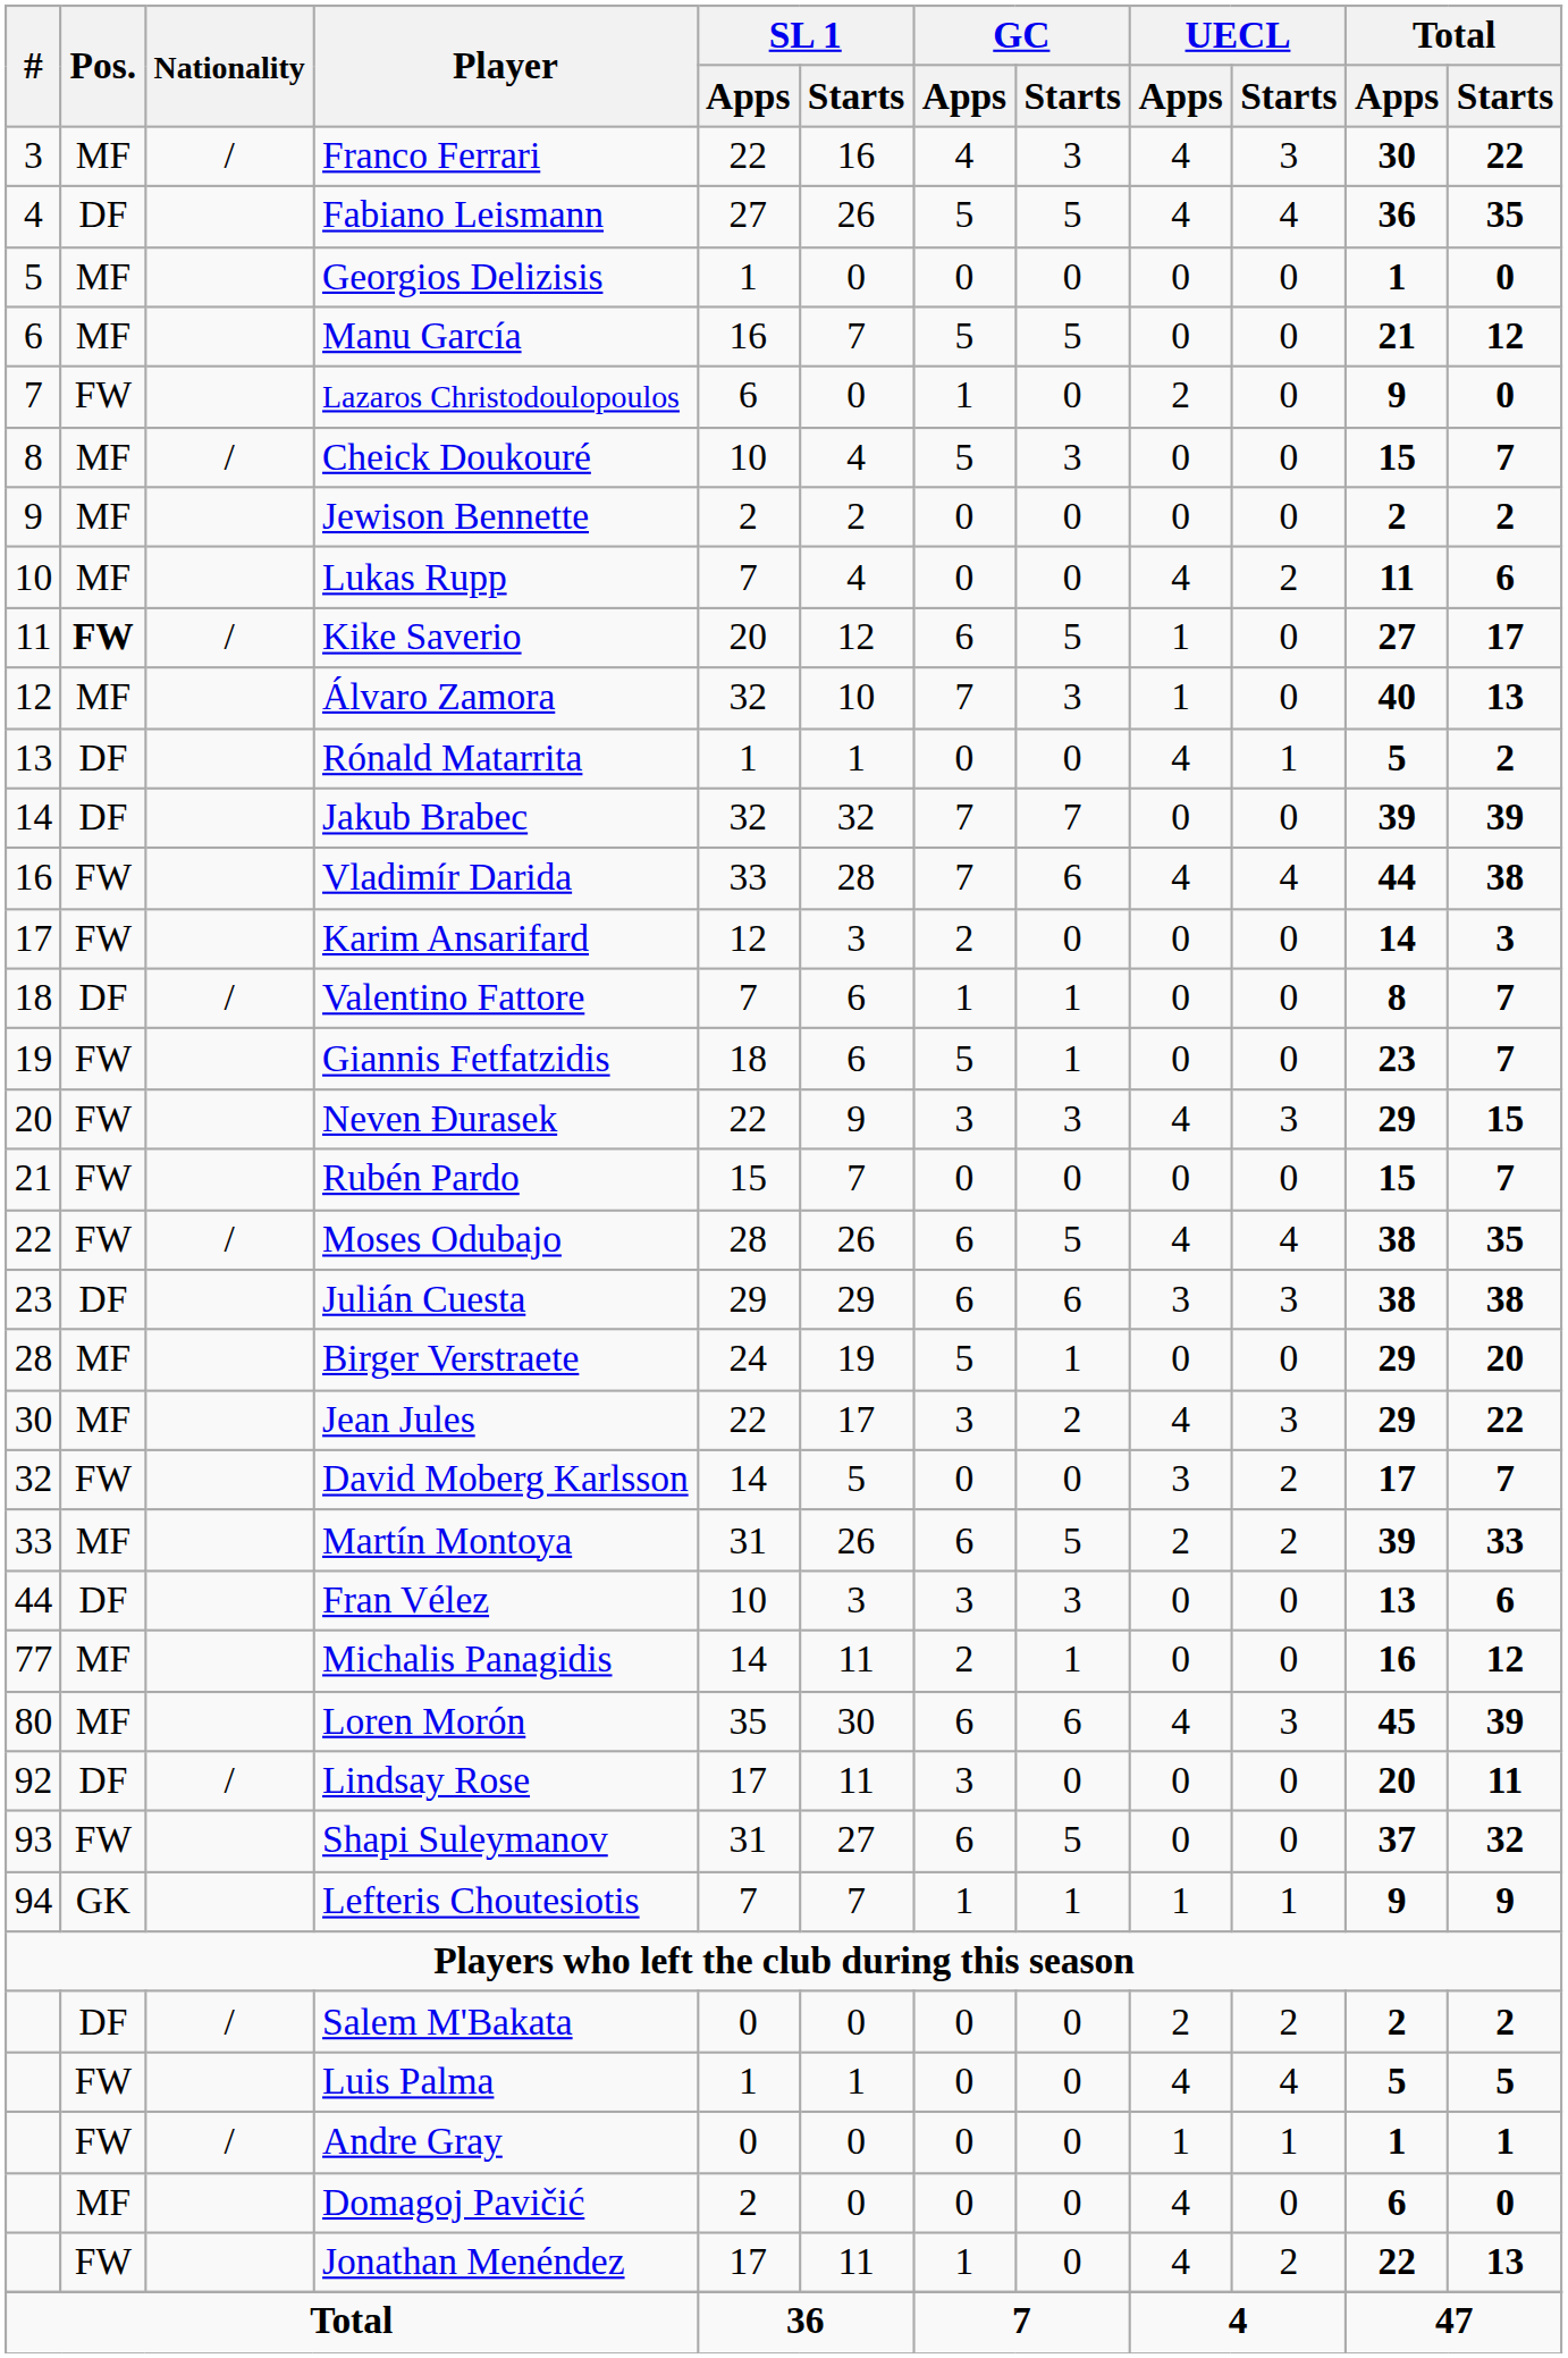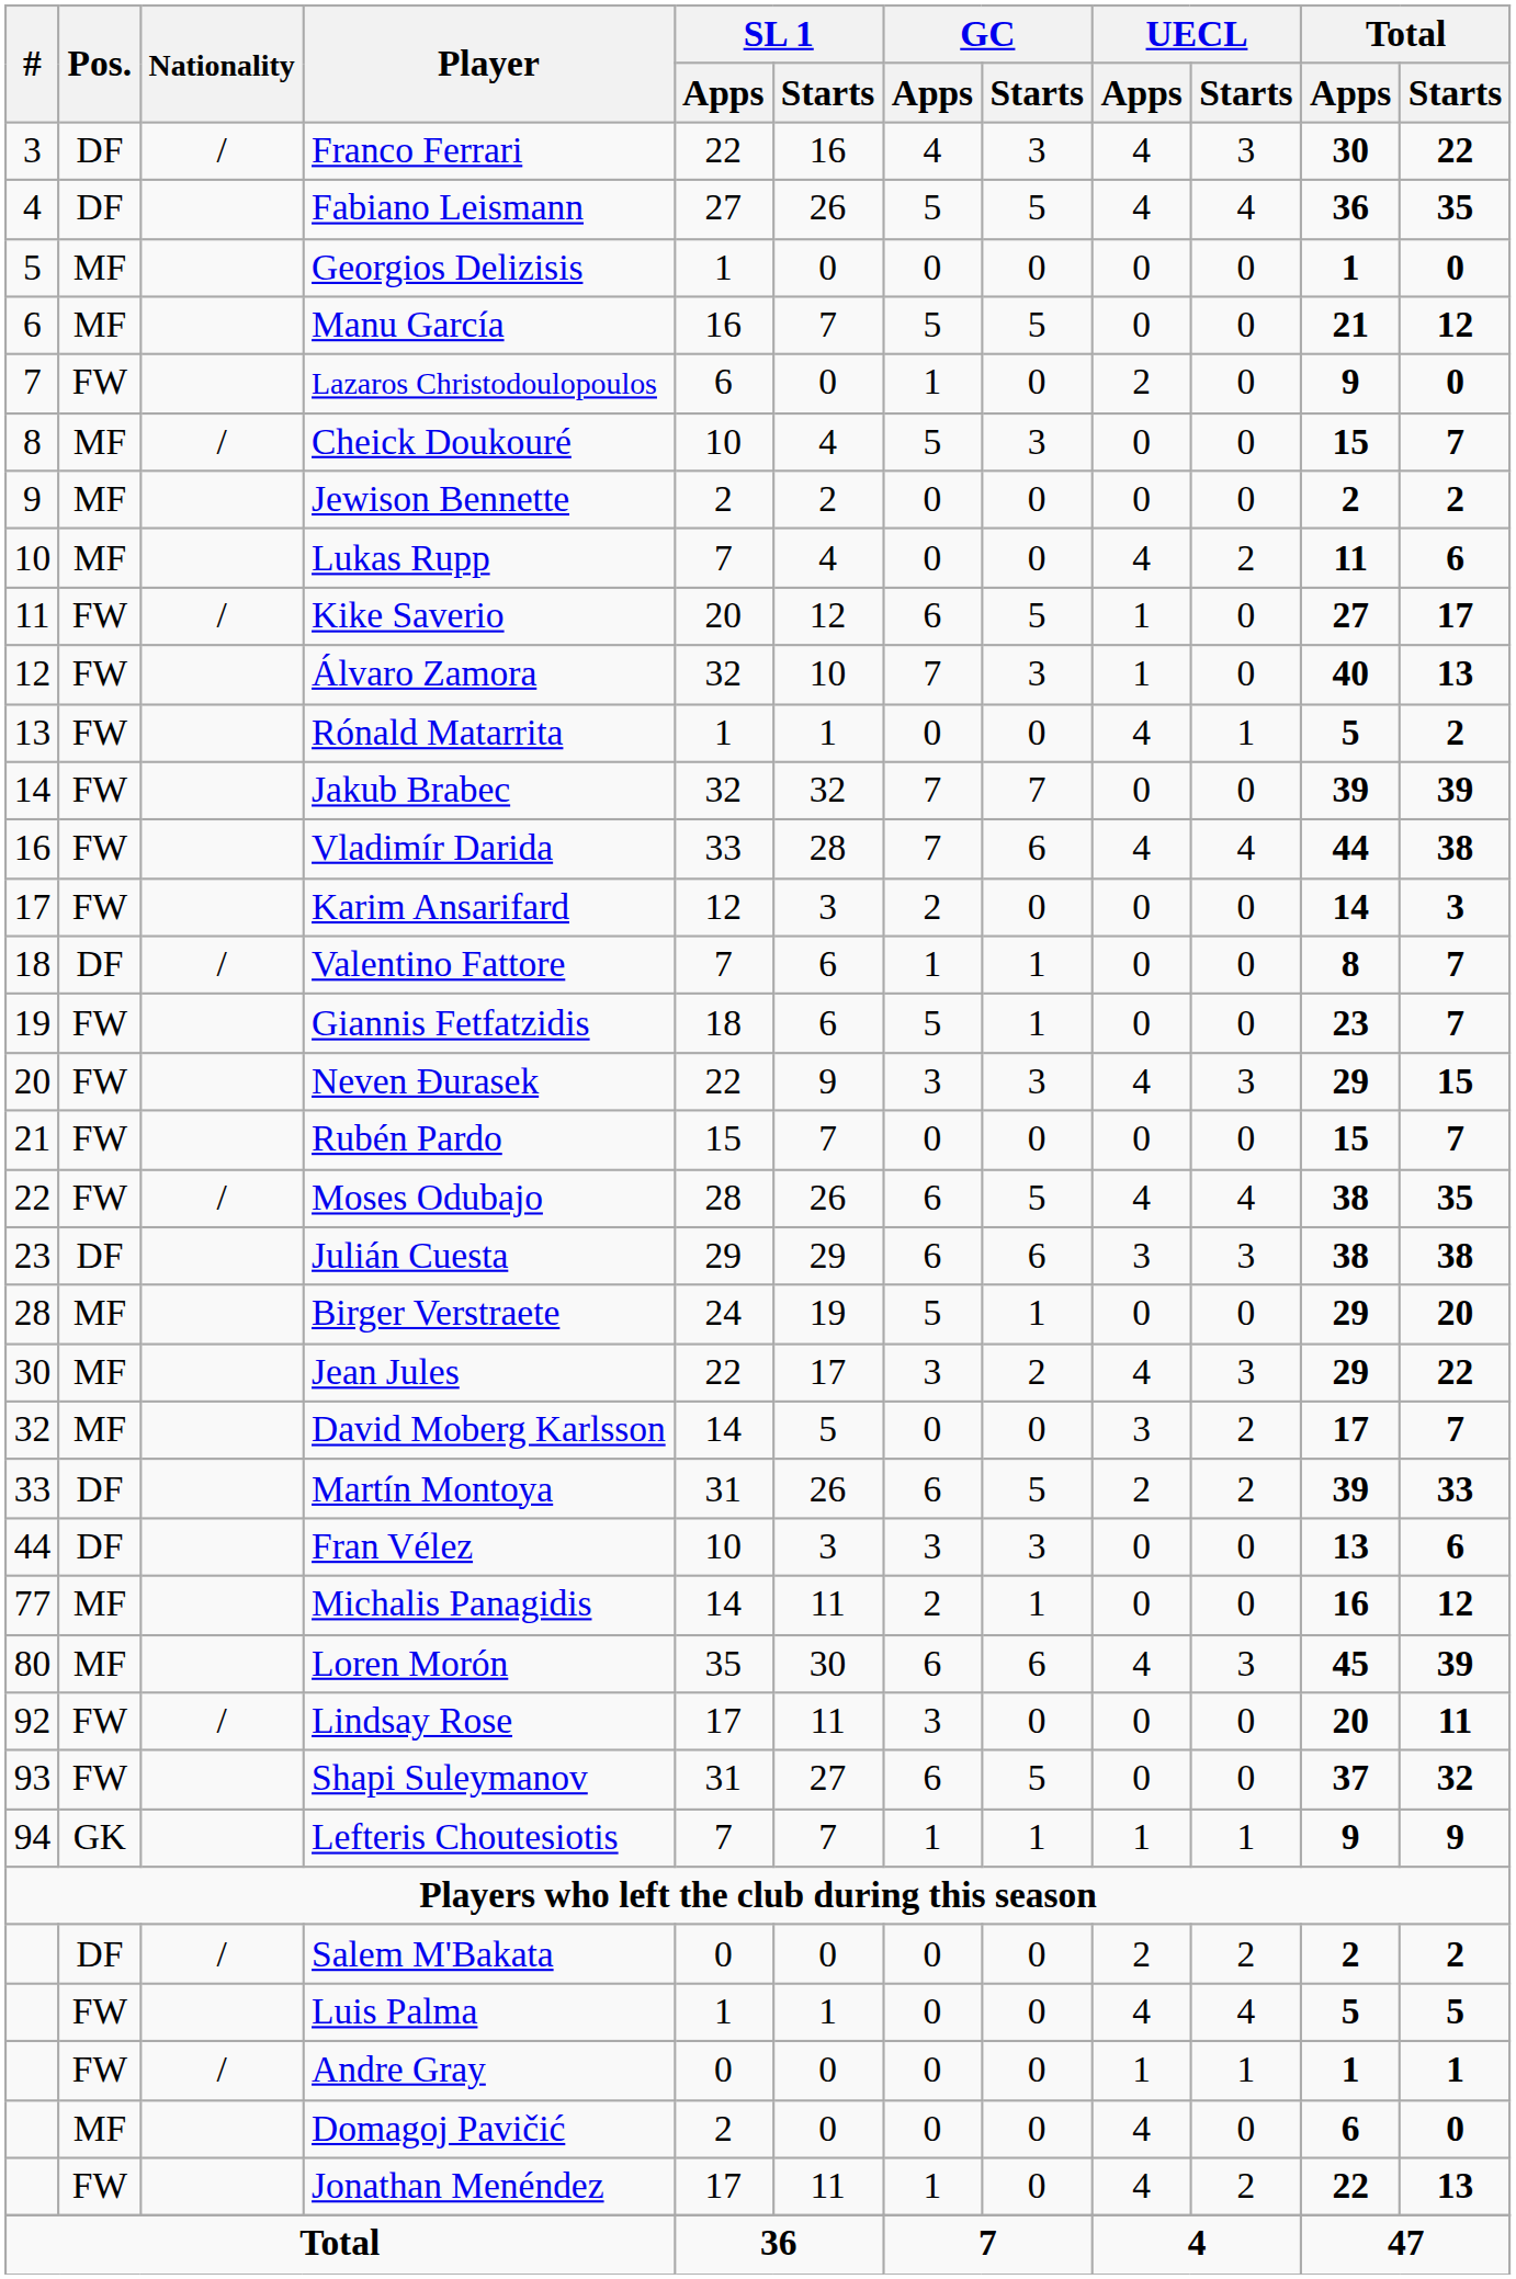 <table class="wikitable sortable" style="text-align:center">
 <tr>
 <th rowspan="2">#</th>
 <th rowspan="2">Pos.</th>
 <th rowspan="2"><small>Nationality</small></th>
 <th rowspan="2">Player</th>
 <th colspan="2"><a href='#'>SL 1</a></th>
 <th colspan="2"><a href='#'>GC</a></th>
 <th colspan="2"><a href='#'>UECL</a></th>
 <th colspan="2">Total</th>
 </tr>
 <tr>
 <th>Apps</th>
 <th>Starts</th>
 <th>Apps</th>
 <th>Starts</th>
 <th>Apps</th>
 <th>Starts</th>
 <th>Apps</th>
 <th>Starts</th>
 </tr>
 <tr>
 <td>3</td>
-<td>MF</td>
+<td>DF</td>
 <td> / </td>
 <td align=left><a href='#'>Franco Ferrari</a></td>
 <td>22</td>
 <td>16</td>
 <td>4</td>
 <td>3</td>
 <td>4</td>
 <td>3</td>
 <td><strong>30</strong></td>
 <td><strong>22</strong></td>
 </tr>
 <tr>
 <td>4</td>
 <td>DF</td>
 <td></td>
 <td align=left><a href='#'>Fabiano Leismann</a></td>
 <td>27</td>
 <td>26</td>
 <td>5</td>
 <td>5</td>
 <td>4</td>
 <td>4</td>
 <td><strong>36</strong></td>
 <td><strong>35</strong></td>
 </tr>
 <tr>
 <td>5</td>
 <td>MF</td>
 <td></td>
 <td align=left><a href='#'>Georgios Delizisis</a></td>
 <td>1</td>
 <td>0</td>
 <td>0</td>
 <td>0</td>
 <td>0</td>
 <td>0</td>
 <td><strong>1</strong></td>
 <td><strong>0</strong></td>
 </tr>
 <tr>
 <td>6</td>
 <td>MF</td>
 <td></td>
 <td align=left><a href='#'>Manu García</a></td>
 <td>16</td>
 <td>7</td>
 <td>5</td>
 <td>5</td>
 <td>0</td>
 <td>0</td>
 <td><strong>21</strong></td>
 <td><strong>12</strong></td>
 </tr>
 <tr>
 <td>7</td>
 <td>FW</td>
 <td></td>
 <td align=left><small><a href='#'>Lazaros Christodoulopoulos</a></small></td>
 <td>6</td>
 <td>0</td>
 <td>1</td>
 <td>0</td>
 <td>2</td>
 <td>0</td>
 <td><strong>9</strong></td>
 <td><strong>0</strong></td>
 </tr>
 <tr>
 <td>8</td>
 <td>MF</td>
 <td> / </td>
 <td align=left><a href='#'>Cheick Doukouré</a></td>
 <td>10</td>
 <td>4</td>
 <td>5</td>
 <td>3</td>
 <td>0</td>
 <td>0</td>
 <td><strong>15</strong></td>
 <td><strong>7</strong></td>
 </tr>
 <tr>
 <td>9</td>
 <td>MF</td>
 <td></td>
 <td align=left><a href='#'>Jewison Bennette</a></td>
 <td>2</td>
 <td>2</td>
 <td>0</td>
 <td>0</td>
 <td>0</td>
 <td>0</td>
 <td><strong>2</strong></td>
 <td><strong>2</strong></td>
 </tr>
 <tr>
 <td>10</td>
 <td>MF</td>
 <td></td>
 <td align=left><a href='#'>Lukas Rupp</a></td>
 <td>7</td>
 <td>4</td>
 <td>0</td>
 <td>0</td>
 <td>4</td>
 <td>2</td>
 <td><strong>11</strong></td>
 <td><strong>6</strong></td>
 </tr>
 <tr>
 <td>11</td>
-<td><strong>FW</strong></td>
+<td>FW</td>
 <td> / </td>
 <td align=left><a href='#'>Kike Saverio</a></td>
 <td>20</td>
 <td>12</td>
 <td>6</td>
 <td>5</td>
 <td>1</td>
 <td>0</td>
 <td><strong>27</strong></td>
 <td><strong>17</strong></td>
 </tr>
 <tr>
 <td>12</td>
-<td>MF</td>
+<td>FW</td>
 <td></td>
 <td align=left><a href='#'>Álvaro Zamora</a></td>
 <td>32</td>
 <td>10</td>
 <td>7</td>
 <td>3</td>
 <td>1</td>
 <td>0</td>
 <td><strong>40</strong></td>
 <td><strong>13</strong></td>
 </tr>
 <tr>
 <td>13</td>
-<td>DF</td>
+<td>FW</td>
 <td></td>
 <td align=left><a href='#'>Rónald Matarrita</a></td>
 <td>1</td>
 <td>1</td>
 <td>0</td>
 <td>0</td>
 <td>4</td>
 <td>1</td>
 <td><strong>5</strong></td>
 <td><strong>2</strong></td>
 </tr>
 <tr>
 <td>14</td>
-<td>DF</td>
+<td>FW</td>
 <td></td>
 <td align=left><a href='#'>Jakub Brabec</a></td>
 <td>32</td>
 <td>32</td>
 <td>7</td>
 <td>7</td>
 <td>0</td>
 <td>0</td>
 <td><strong>39</strong></td>
 <td><strong>39</strong></td>
 </tr>
 <tr>
 <td>16</td>
 <td>FW</td>
 <td></td>
 <td align=left><a href='#'>Vladimír Darida</a></td>
 <td>33</td>
 <td>28</td>
 <td>7</td>
 <td>6</td>
 <td>4</td>
 <td>4</td>
 <td><strong>44</strong></td>
 <td><strong>38</strong></td>
 </tr>
 <tr>
 <td>17</td>
 <td>FW</td>
 <td></td>
 <td align=left><a href='#'>Karim Ansarifard</a></td>
 <td>12</td>
 <td>3</td>
 <td>2</td>
 <td>0</td>
 <td>0</td>
 <td>0</td>
 <td><strong>14</strong></td>
 <td><strong>3</strong></td>
 </tr>
 <tr>
 <td>18</td>
 <td>DF</td>
 <td> / </td>
 <td align=left><a href='#'>Valentino Fattore</a></td>
 <td>7</td>
 <td>6</td>
 <td>1</td>
 <td>1</td>
 <td>0</td>
 <td>0</td>
 <td><strong>8</strong></td>
 <td><strong>7</strong></td>
 </tr>
 <tr>
 <td>19</td>
 <td>FW</td>
 <td></td>
 <td align=left><a href='#'>Giannis Fetfatzidis</a></td>
 <td>18</td>
 <td>6</td>
 <td>5</td>
 <td>1</td>
 <td>0</td>
 <td>0</td>
 <td><strong>23</strong></td>
 <td><strong>7</strong></td>
 </tr>
 <tr>
 <td>20</td>
 <td>FW</td>
 <td></td>
 <td align=left><a href='#'>Neven Đurasek</a></td>
 <td>22</td>
 <td>9</td>
 <td>3</td>
 <td>3</td>
 <td>4</td>
 <td>3</td>
 <td><strong>29</strong></td>
 <td><strong>15</strong></td>
 </tr>
 <tr>
 <td>21</td>
 <td>FW</td>
 <td></td>
 <td align=left><a href='#'>Rubén Pardo</a></td>
 <td>15</td>
 <td>7</td>
 <td>0</td>
 <td>0</td>
 <td>0</td>
 <td>0</td>
 <td><strong>15</strong></td>
 <td><strong>7</strong></td>
 </tr>
 <tr>
 <td>22</td>
 <td>FW</td>
 <td> / </td>
 <td align=left><a href='#'>Moses Odubajo</a></td>
 <td>28</td>
 <td>26</td>
 <td>6</td>
 <td>5</td>
 <td>4</td>
 <td>4</td>
 <td><strong>38</strong></td>
 <td><strong>35</strong></td>
 </tr>
 <tr>
 <td>23</td>
 <td>DF</td>
 <td></td>
 <td align=left><a href='#'>Julián Cuesta</a></td>
 <td>29</td>
 <td>29</td>
 <td>6</td>
 <td>6</td>
 <td>3</td>
 <td>3</td>
 <td><strong>38</strong></td>
 <td><strong>38</strong></td>
 </tr>
 <tr>
 <td>28</td>
 <td>MF</td>
 <td></td>
 <td align=left><a href='#'>Birger Verstraete</a></td>
 <td>24</td>
 <td>19</td>
 <td>5</td>
 <td>1</td>
 <td>0</td>
 <td>0</td>
 <td><strong>29</strong></td>
 <td><strong>20</strong></td>
 </tr>
 <tr>
 <td>30</td>
 <td>MF</td>
 <td></td>
 <td align=left><a href='#'>Jean Jules</a></td>
 <td>22</td>
 <td>17</td>
 <td>3</td>
 <td>2</td>
 <td>4</td>
 <td>3</td>
 <td><strong>29</strong></td>
 <td><strong>22</strong></td>
 </tr>
 <tr>
 <td>32</td>
-<td>FW</td>
+<td>MF</td>
 <td></td>
 <td align=left><a href='#'>David Moberg Karlsson</a></td>
 <td>14</td>
 <td>5</td>
 <td>0</td>
 <td>0</td>
 <td>3</td>
 <td>2</td>
 <td><strong>17</strong></td>
 <td><strong>7</strong></td>
 </tr>
 <tr>
 <td>33</td>
-<td>MF</td>
+<td>DF</td>
 <td></td>
 <td align=left><a href='#'>Martín Montoya</a></td>
 <td>31</td>
 <td>26</td>
 <td>6</td>
 <td>5</td>
 <td>2</td>
 <td>2</td>
 <td><strong>39</strong></td>
 <td><strong>33</strong></td>
 </tr>
 <tr>
 <td>44</td>
 <td>DF</td>
 <td></td>
 <td align=left><a href='#'>Fran Vélez</a></td>
 <td>10</td>
 <td>3</td>
 <td>3</td>
 <td>3</td>
 <td>0</td>
 <td>0</td>
 <td><strong>13</strong></td>
 <td><strong>6</strong></td>
 </tr>
 <tr>
 <td>77</td>
 <td>MF</td>
 <td></td>
 <td align=left><a href='#'>Michalis Panagidis</a></td>
 <td>14</td>
 <td>11</td>
 <td>2</td>
 <td>1</td>
 <td>0</td>
 <td>0</td>
 <td><strong>16</strong></td>
 <td><strong>12</strong></td>
 </tr>
 <tr>
 <td>80</td>
 <td>MF</td>
 <td></td>
 <td align=left><a href='#'>Loren Morón</a></td>
 <td>35</td>
 <td>30</td>
 <td>6</td>
 <td>6</td>
 <td>4</td>
 <td>3</td>
 <td><strong>45</strong></td>
 <td><strong>39</strong></td>
 </tr>
 <tr>
 <td>92</td>
-<td>DF</td>
+<td>FW</td>
 <td> / </td>
 <td align=left><a href='#'>Lindsay Rose</a></td>
 <td>17</td>
 <td>11</td>
 <td>3</td>
 <td>0</td>
 <td>0</td>
 <td>0</td>
 <td><strong>20</strong></td>
 <td><strong>11</strong></td>
 </tr>
 <tr>
 <td>93</td>
 <td>FW</td>
 <td></td>
 <td align=left><a href='#'>Shapi Suleymanov</a></td>
 <td>31</td>
 <td>27</td>
 <td>6</td>
 <td>5</td>
 <td>0</td>
 <td>0</td>
 <td><strong>37</strong></td>
 <td><strong>32</strong></td>
 </tr>
 <tr>
 <td>94</td>
 <td>GK</td>
 <td></td>
 <td align=left><a href='#'>Lefteris Choutesiotis</a></td>
 <td>7</td>
 <td>7</td>
 <td>1</td>
 <td>1</td>
 <td>1</td>
 <td>1</td>
 <td><strong>9</strong></td>
 <td><strong>9</strong></td>
 </tr>
 <tr>
 <td colspan="13"><strong>Players who left the club during this season</strong></td>
 </tr>
 <tr>
 <td></td>
 <td>DF</td>
 <td> / </td>
 <td align=left><a href='#'>Salem M'Bakata</a></td>
 <td>0</td>
 <td>0</td>
 <td>0</td>
 <td>0</td>
 <td>2</td>
 <td>2</td>
 <td><strong>2</strong></td>
 <td><strong>2</strong></td>
 </tr>
 <tr>
 <td></td>
 <td>FW</td>
 <td></td>
 <td align=left><a href='#'>Luis Palma</a></td>
 <td>1</td>
 <td>1</td>
 <td>0</td>
 <td>0</td>
 <td>4</td>
 <td>4</td>
 <td><strong>5</strong></td>
 <td><strong>5</strong></td>
 </tr>
 <tr>
 <td></td>
 <td>FW</td>
 <td> / </td>
 <td align=left><a href='#'>Andre Gray</a></td>
 <td>0</td>
 <td>0</td>
 <td>0</td>
 <td>0</td>
 <td>1</td>
 <td>1</td>
 <td><strong>1</strong></td>
 <td><strong>1</strong></td>
 </tr>
 <tr>
 <td></td>
 <td>MF</td>
 <td></td>
 <td align=left><a href='#'>Domagoj Pavičić</a></td>
 <td>2</td>
 <td>0</td>
 <td>0</td>
 <td>0</td>
 <td>4</td>
 <td>0</td>
 <td><strong>6</strong></td>
 <td><strong>0</strong></td>
 </tr>
 <tr>
 <td></td>
 <td>FW</td>
 <td></td>
 <td align=left><a href='#'>Jonathan Menéndez</a></td>
 <td>17</td>
 <td>11</td>
 <td>1</td>
 <td>0</td>
 <td>4</td>
 <td>2</td>
 <td><strong>22</strong></td>
 <td><strong>13</strong></td>
 </tr>
 <tr>
 </tr>
 <tr class="sortbottom">
 <td colspan=4><strong>Total</strong></td>
 <td colspan=2><strong>36</strong></td>
 <td colspan=2><strong>7</strong></td>
 <td colspan=2><strong>4</strong></td>
 <td colspan=2><strong>47</strong></td>
 </tr>
 </table>
